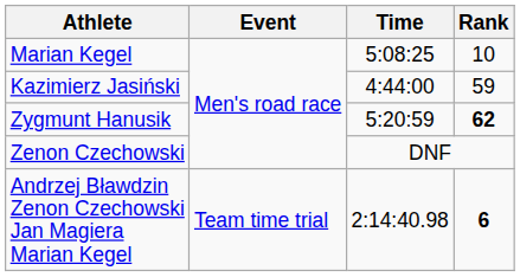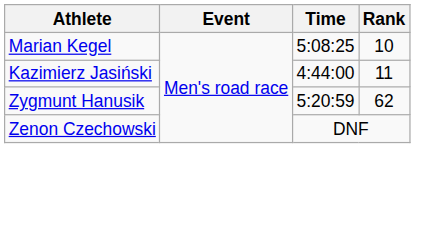 <table class=wikitable style="font-size:90%">
 <tr>
 <th>Athlete</th>
 <th>Event</th>
 <th>Time</th>
 <th>Rank</th>
 </tr>
 <tr align=center>
 <td align=left><a href='#'>Marian Kegel</a></td>
 <td align=left rowspan=4><a href='#'>Men's road race</a></td>
 <td>5:08:25</td>
 <td>10</td>
 </tr>
 <tr align=center>
 <td align=left><a href='#'>Kazimierz Jasiński</a></td>
 <td>4:44:00</td>
-<td>59</td>
+<td>11</td>
 </tr>
 <tr align=center>
 <td align=left rowspan=1><a href='#'>Zygmunt Hanusik</a></td>
 <td>5:20:59</td>
-<td><strong>62</strong></td>
+<td>62</td>
 </tr>
 <tr align=center>
 <td align=left rowspan=1><a href='#'>Zenon Czechowski</a></td>
 <td colspan=2>DNF</td>
 </tr>
-<tr align=center>
-<td align=left><a href='#'>Andrzej Bławdzin</a><br><a href='#'>Zenon Czechowski</a><br><a href='#'>Jan Magiera</a><br><a href='#'>Marian Kegel</a></td>
-<td align=left><a href='#'>Team time trial</a></td>
-<td>2:14:40.98</td>
-<td><strong>6</strong></td>
-</tr>
 </table>
